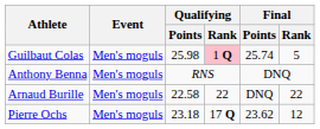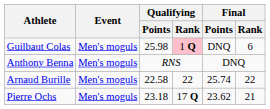 <table class="wikitable">
 <tr>
 <th rowspan="2">Athlete</th>
 <th rowspan="2">Event</th>
 <th colspan="2">Qualifying</th>
 <th colspan="2">Final</th>
 </tr>
 <tr>
 <th>Points</th>
 <th>Rank</th>
 <th>Points</th>
 <th>Rank</th>
 </tr>
 <tr>
 <td><a href='#'>Guilbaut Colas</a></td>
 <td><a href='#'>Men's moguls</a></td>
 <td align="center">25.98</td>
 <td align="center" style="background: pink;">1 <strong>Q</strong></td>
-<td align="center">25.74</td>
-<td align="center">5</td>
+<td align="center">DNQ</td>
+<td align="center">6</td>
 </tr>
 <tr>
 <td><a href='#'>Anthony Benna</a></td>
 <td><a href='#'>Men's moguls</a></td>
 <td align=center colspan=2><em>RNS<strong></td>
 <td align=center colspan=2></em>DNQ</strong></td>
 </tr>
 <tr>
 <td><a href='#'>Arnaud Burille</a></td>
 <td><a href='#'>Men's moguls</a></td>
 <td align="center">22.58</td>
 <td align="center">22</td>
-<td align="center">DNQ</td>
+<td align="center">25.74</td>
 <td align="center">22</td>
 </tr>
 <tr>
 <td><a href='#'>Pierre Ochs</a></td>
 <td><a href='#'>Men's moguls</a></td>
 <td align="center">23.18</td>
 <td align="center">17 <strong>Q</strong></td>
 <td align="center">23.62</td>
-<td align="center">12</td>
+<td align="center">21</td>
 </tr>
 </table>
